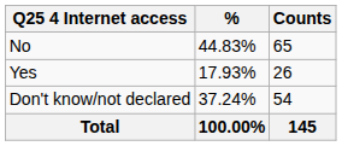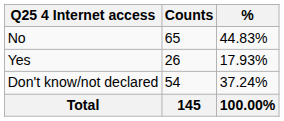 <table class="wikitable sortable">
 <tr>
 <th>Q25 4 Internet access</th>
+<th>Counts</th>
 <th>%</th>
-<th>Counts</th>
 </tr>
 <tr>
 <td>No</td>
+<td>65</td>
 <td>44.83%</td>
-<td>65</td>
 </tr>
 <tr>
 <td>Yes</td>
+<td>26</td>
 <td>17.93%</td>
-<td>26</td>
 </tr>
 <tr>
 <td>Don't know/not declared</td>
+<td>54</td>
 <td>37.24%</td>
-<td>54</td>
 </tr>
 <tr>
 <th>Total</th>
+<th>145</th>
 <th>100.00%</th>
-<th>145</th>
 </tr>
 </table>
